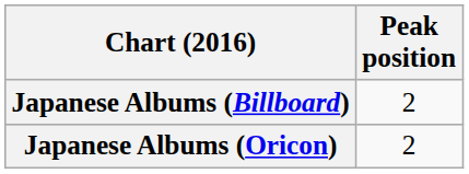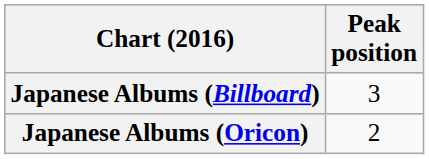 <table class="wikitable plainrowheaders" style="text-align:center;">
 <tr>
 <th>Chart (2016)</th>
 <th>Peak<br>position</th>
 </tr>
 <tr>
 <th scope="row">Japanese Albums (<em><a href='#'>Billboard</a></em>)</th>
-<td>2</td>
+<td>3</td>
 </tr>
 <tr>
 <th scope="row">Japanese Albums (<a href='#'>Oricon</a>)</th>
 <td>2</td>
 </tr>
 </table>
